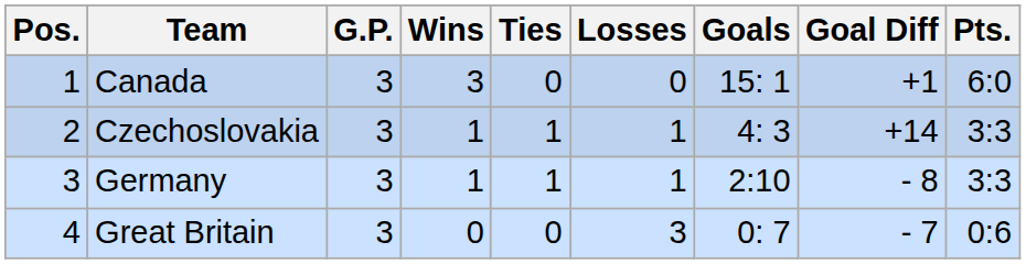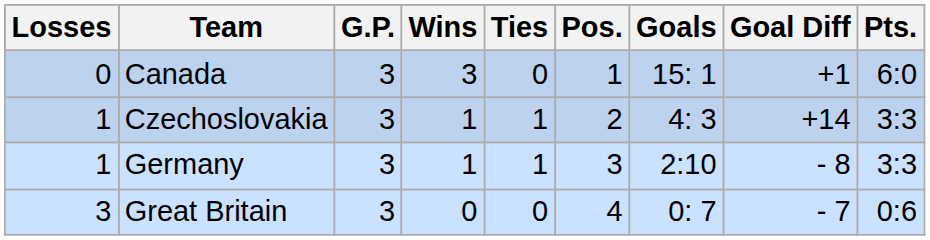 <table class="wikitable">
 <tr>
-<th>Pos.</th>
+<th>Losses</th>
 <th>Team</th>
 <th>G.P.</th>
 <th>Wins</th>
 <th>Ties</th>
-<th>Losses</th>
+<th>Pos.</th>
 <th>Goals</th>
 <th>Goal Diff</th>
 <th>Pts.</th>
 </tr>
 <tr bgcolor="#BCD2EE" align="right">
-<td>1</td>
+<td>0</td>
 <td align="left"> Canada</td>
 <td>3</td>
 <td>3</td>
 <td>0</td>
-<td>0</td>
+<td>1</td>
 <td>15: 1</td>
 <td>+1</td>
 <td>6:0</td>
 </tr>
 <tr bgcolor="#BCD2EE" align="right">
-<td>2</td>
+<td>1</td>
 <td align="left"> Czechoslovakia</td>
 <td>3</td>
 <td>1</td>
 <td>1</td>
-<td>1</td>
+<td>2</td>
 <td>4: 3</td>
 <td>+14</td>
 <td>3:3</td>
 </tr>
 <tr bgcolor="#CAE1FF" align="right">
-<td>3</td>
+<td>1</td>
 <td align="left"> Germany</td>
 <td>3</td>
 <td>1</td>
 <td>1</td>
-<td>1</td>
+<td>3</td>
 <td>2:10</td>
 <td>- 8</td>
 <td>3:3</td>
 </tr>
 <tr bgcolor="#CAE1FF" align="right">
-<td>4</td>
+<td>3</td>
 <td align="left"> Great Britain</td>
 <td>3</td>
 <td>0</td>
 <td>0</td>
-<td>3</td>
+<td>4</td>
 <td>0: 7</td>
 <td>- 7</td>
 <td>0:6</td>
 </tr>
 </table>
